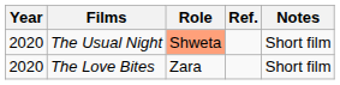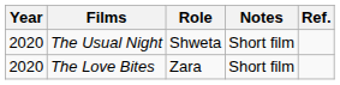 <table class="wikitable sortable">
 <tr>
 <th>Year</th>
 <th>Films</th>
 <th>Role</th>
+<th>Notes</th>
 <th>Ref.</th>
-<th>Notes</th>
 </tr>
 <tr>
 <td>2020</td>
 <td><em>The Usual Night</em></td>
-<td style="background: lightsalmon;">Shweta</td>
+<td>Shweta</td>
+<td>Short film</td>
 <td></td>
-<td>Short film</td>
 </tr>
 <tr>
 <td>2020</td>
 <td><em>The Love Bites</em></td>
 <td>Zara</td>
+<td>Short film</td>
 <td></td>
-<td>Short film</td>
 </tr>
 </table>
